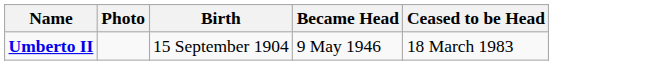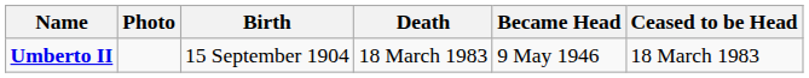 <table class="wikitable">
 <tr>
 <th>Name</th>
 <th>Photo</th>
 <th>Birth</th>
+<th>Death</th>
 <th>Became Head</th>
 <th>Ceased to be Head</th>
 </tr>
 <tr>
 <td><a href='#'><strong>Umberto II</strong></a></td>
 <td></td>
 <td>15 September 1904</td>
+<td>18 March 1983</td>
 <td>9 May 1946</td>
 <td>18 March 1983</td>
 </tr>
 </table>
